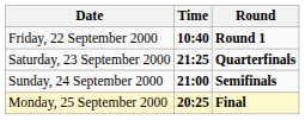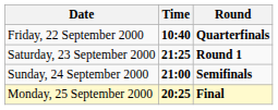 <table class="wikitable">
 <tr>
 <th>Date</th>
 <th>Time</th>
 <th>Round</th>
 </tr>
 <tr>
 <td>Friday, 22 September 2000</td>
 <td><strong>10:40</strong></td>
-<td><strong>Round 1</strong></td>
+<td><strong>Quarterfinals</strong></td>
 </tr>
 <tr>
 <td>Saturday, 23 September 2000</td>
 <td><strong>21:25</strong></td>
-<td><strong>Quarterfinals</strong></td>
+<td><strong>Round 1</strong></td>
 </tr>
 <tr>
 <td>Sunday, 24 September 2000</td>
 <td><strong>21:00</strong></td>
 <td><strong>Semifinals</strong></td>
 </tr>
 <tr>
 <td style=background:lemonchiffon>Monday, 25 September 2000</td>
 <td style=background:lemonchiffon><strong>20:25</strong></td>
 <td style=background:lemonchiffon><strong>Final</strong></td>
 </tr>
 </table>
